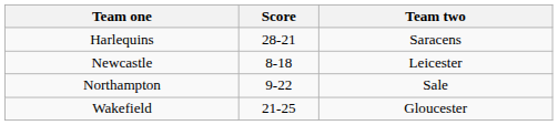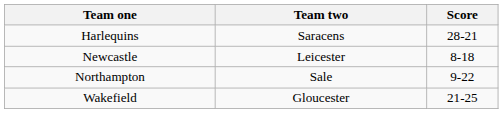 <table class="wikitable" style="text-align: center">
 <tr>
 <th width=250>Team one</th>
+<th width=250>Team two</th>
 <th width=80>Score</th>
-<th width=250>Team two</th>
 </tr>
 <tr>
 <td>Harlequins</td>
+<td>Saracens</td>
 <td>28-21</td>
-<td>Saracens</td>
 </tr>
 <tr>
 <td>Newcastle</td>
+<td>Leicester</td>
 <td>8-18</td>
-<td>Leicester</td>
 </tr>
 <tr>
 <td>Northampton</td>
+<td>Sale</td>
 <td>9-22</td>
-<td>Sale</td>
 </tr>
 <tr>
 <td>Wakefield</td>
+<td>Gloucester</td>
 <td>21-25</td>
-<td>Gloucester</td>
 </tr>
 </table>
